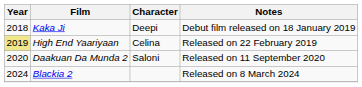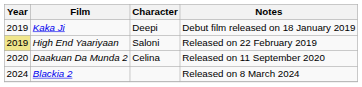 <table class="wikitable sortable">
 <tr>
 <th>Year</th>
 <th>Film</th>
 <th>Character</th>
 <th class="unsortable">Notes</th>
 </tr>
 <tr>
-<td>2018</td>
+<td>2019</td>
 <td><em><a href='#'>Kaka Ji</a></em></td>
 <td>Deepi</td>
 <td>Debut film released on 18 January 2019</td>
 </tr>
 <tr>
 <td style="background: khaki;">2019</td>
 <td><em>High End Yaariyaan</em></td>
-<td>Celina</td>
+<td>Saloni</td>
 <td>Released on 22 February 2019</td>
 </tr>
 <tr>
 <td>2020</td>
 <td><em>Daakuan Da Munda</em> <em>2</em></td>
-<td>Saloni</td>
+<td>Celina</td>
 <td>Released on 11 September 2020</td>
 </tr>
 <tr>
 <td>2024</td>
 <td><em><a href='#'>Blackia 2</a></em></td>
 <td></td>
 <td>Released on 8 March 2024</td>
 </tr>
 <tr>
 </tr>
 </table>
